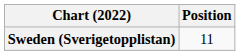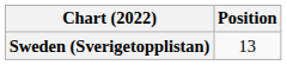 <table class="wikitable plainrowheaders" style="text-align:center">
 <tr>
 <th scope="col">Chart (2022)</th>
 <th scope="col">Position</th>
 </tr>
 <tr>
 <th scope="row">Sweden (Sverigetopplistan)</th>
-<td>11</td>
+<td>13</td>
 </tr>
 </table>
